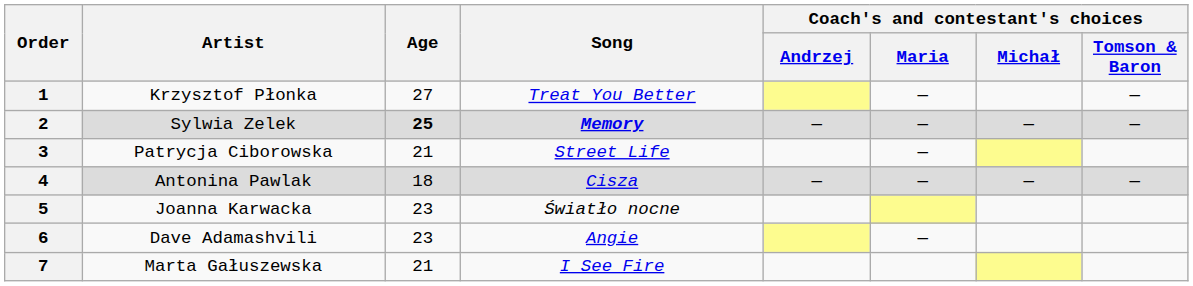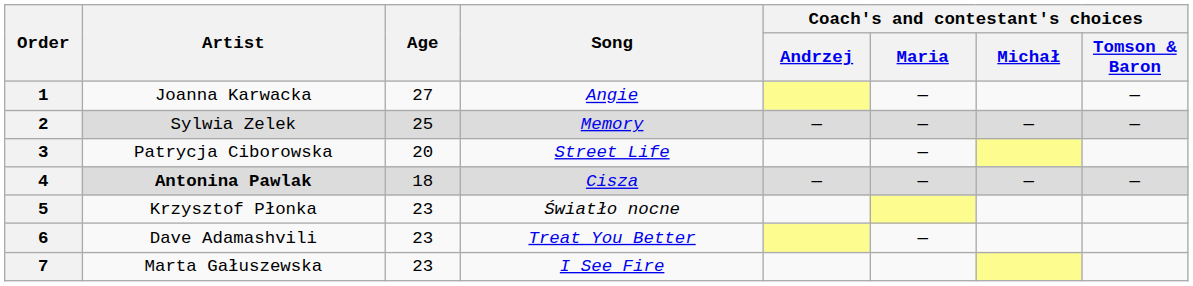 <table class="wikitable" style="text-align:center; width:100%;">
 <tr>
 <th scope="col" rowspan="2" style="width:05%;">Order</th>
 <th scope="col" rowspan="2" style="width:20%;">Artist</th>
 <th scope="col" rowspan="2" style="width:05%;">Age</th>
 <th scope="col" rowspan="2" style="width:20%;">Song</th>
 <th colspan="4" scope="col" style="width:32%;">Coach's and contestant's choices</th>
 </tr>
 <tr>
 <th style="width:07%;"><a href='#'>Andrzej</a></th>
 <th style="width:07%;"><a href='#'>Maria</a></th>
 <th style="width:07%;"><a href='#'>Michał</a></th>
 <th style="width:07%;"><a href='#'>Tomson & Baron</a></th>
 </tr>
 <tr>
 <th>1</th>
-<td>Krzysztof Płonka</td>
+<td>Joanna Karwacka</td>
 <td>27</td>
-<td><em><a href='#'>Treat You Better</a></em></td>
+<td><a href='#'><em>Angie</em></a></td>
 <td style="background:#fdfc8f;"><strong></strong></td>
 <td>—</td>
 <td><strong></strong></td>
 <td>—</td>
 </tr>
 <tr>
 <th>2</th>
 <td style="background:#DCDCDC;">Sylwia Zelek</td>
-<td style="background:#DCDCDC;"><strong>25</strong></td>
-<td style="background:#DCDCDC;"><strong><a href='#'><em>Memory</em></a></strong></td>
+<td style="background:#DCDCDC;">25</td>
+<td style="background:#DCDCDC;"><a href='#'><em>Memory</em></a></td>
 <td style="background:#DCDCDC;">—</td>
 <td style="background:#DCDCDC;">—</td>
 <td style="background:#DCDCDC;">—</td>
 <td style="background:#DCDCDC;">—</td>
 </tr>
 <tr>
 <th>3</th>
 <td>Patrycja Ciborowska</td>
-<td>21</td>
+<td>20</td>
 <td><a href='#'><em>Street Life</em></a></td>
 <td><strong></strong></td>
 <td>—</td>
 <td style="background:#fdfc8f;"><strong></strong></td>
 <td><strong></strong></td>
 </tr>
 <tr>
 <th>4</th>
-<td style="background:#DCDCDC;">Antonina Pawlak</td>
+<td style="background:#DCDCDC;"><strong>Antonina Pawlak</strong></td>
 <td style="background:#DCDCDC;">18</td>
 <td style="background:#DCDCDC;"><a href='#'><em>Cisza</em></a></td>
 <td style="background:#DCDCDC;">—</td>
 <td style="background:#DCDCDC;">—</td>
 <td style="background:#DCDCDC;">—</td>
 <td style="background:#DCDCDC;">—</td>
 </tr>
 <tr>
 <th>5</th>
-<td>Joanna Karwacka</td>
+<td>Krzysztof Płonka</td>
 <td>23</td>
 <td><em>Światło nocne</em></td>
 <td><strong></strong></td>
 <td style="background:#fdfc8f;"><strong></strong></td>
 <td><strong></strong></td>
 <td><strong></strong></td>
 </tr>
 <tr>
 <th>6</th>
 <td>Dave Adamashvili</td>
 <td>23</td>
-<td><a href='#'><em>Angie</em></a></td>
+<td><em><a href='#'>Treat You Better</a></em></td>
 <td style="background:#fdfc8f;"><strong></strong></td>
 <td>—</td>
 <td><strong></strong></td>
 <td><strong></strong></td>
 </tr>
 <tr>
 <th>7</th>
 <td>Marta Gałuszewska</td>
-<td>21</td>
+<td>23</td>
 <td><em><a href='#'>I See Fire</a></em></td>
 <td><strong></strong></td>
 <td><strong></strong></td>
 <td style="background:#fdfc8f;"><strong></strong></td>
 <td><strong></strong></td>
 </tr>
 </table>
